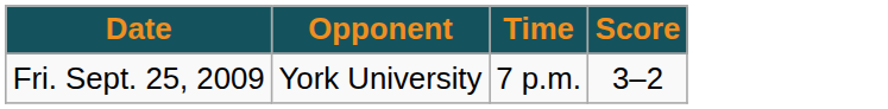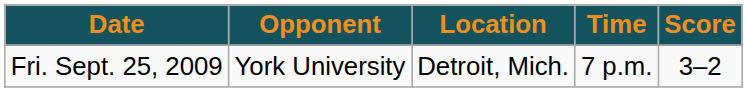 <table class="wikitable" style="text-align:center">
 <tr style="text-align:center; background:#14535d; color:#ef8f1f;">
 <td><strong>Date</strong></td>
 <td><strong>Opponent</strong></td>
+<td><strong>Location</strong></td>
 <td><strong>Time</strong></td>
 <td><strong>Score</strong></td>
 </tr>
 <tr style="text-align:center;" bgcolor="">
 <td>Fri. Sept. 25, 2009</td>
 <td>York University</td>
+<td>Detroit, Mich.</td>
 <td>7 p.m.</td>
 <td>3–2</td>
 </tr>
 </table>
